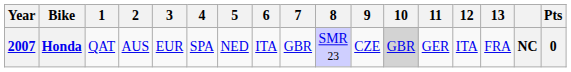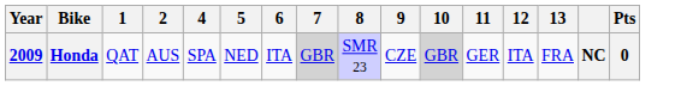 <table class="wikitable" style="text-align:center; font-size:90%">
 <tr>
 <th>Year</th>
 <th>Bike</th>
 <th>1</th>
 <th>2</th>
-<th>3</th>
 <th>4</th>
 <th>5</th>
 <th>6</th>
 <th>7</th>
 <th>8</th>
 <th>9</th>
 <th>10</th>
 <th>11</th>
 <th>12</th>
 <th>13</th>
 <th></th>
 <th>Pts</th>
 </tr>
 <tr>
-<th><a href='#'>2007</a></th>
+<th><a href='#'>2009</a></th>
 <th><a href='#'>Honda</a></th>
 <td><a href='#'>QAT</a></td>
 <td><a href='#'>AUS</a></td>
-<td><a href='#'>EUR</a></td>
 <td><a href='#'>SPA</a></td>
 <td><a href='#'>NED</a></td>
 <td><a href='#'>ITA</a></td>
-<td><a href='#'>GBR</a></td>
+<td style="background: lightgrey;"><a href='#'>GBR</a></td>
 <td style="background:#CFCFFF;"><a href='#'>SMR</a><br><small>23</small></td>
 <td><a href='#'>CZE</a></td>
 <td style="background: lightgrey;"><a href='#'>GBR</a></td>
 <td><a href='#'>GER</a></td>
 <td><a href='#'>ITA</a></td>
 <td><a href='#'>FRA</a></td>
 <th>NC</th>
 <th>0</th>
 </tr>
 </table>
